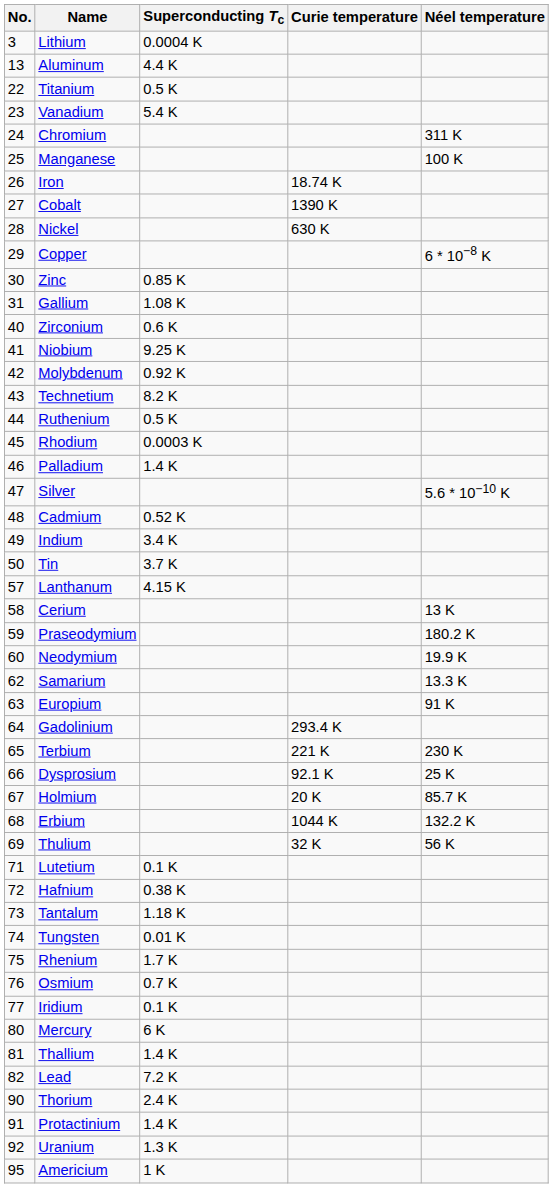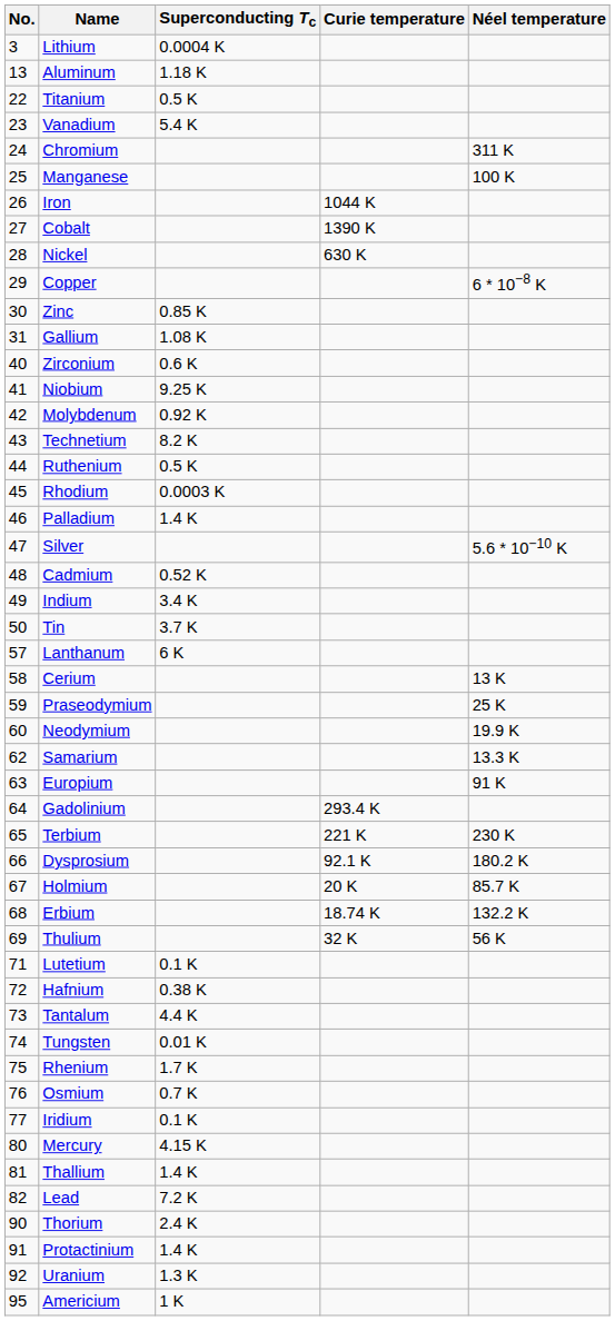 <table class="wikitable">
 <tr>
 <th>No.</th>
 <th>Name</th>
 <th>Superconducting <em>T</em><sub>c</sub></th>
 <th>Curie temperature</th>
 <th>Néel temperature</th>
 </tr>
 <tr>
 <td>3</td>
 <td><a href='#'>Lithium</a></td>
 <td>0.0004 K</td>
 <td></td>
 <td></td>
 </tr>
 <tr>
 <td>13</td>
 <td><a href='#'>Aluminum</a></td>
-<td>4.4 K</td>
+<td>1.18 K</td>
 <td></td>
 <td></td>
 </tr>
 <tr>
 <td>22</td>
 <td><a href='#'>Titanium</a></td>
 <td>0.5 K</td>
 <td></td>
 <td></td>
 </tr>
 <tr>
 <td>23</td>
 <td><a href='#'>Vanadium</a></td>
 <td>5.4 K</td>
 <td></td>
 <td></td>
 </tr>
 <tr>
 <td>24</td>
 <td><a href='#'>Chromium</a></td>
 <td></td>
 <td></td>
 <td>311 K</td>
 </tr>
 <tr>
 <td>25</td>
 <td><a href='#'>Manganese</a></td>
 <td></td>
 <td></td>
 <td>100 K</td>
 </tr>
 <tr>
 <td>26</td>
 <td><a href='#'>Iron</a></td>
 <td></td>
-<td>18.74 K</td>
+<td>1044 K</td>
 <td></td>
 </tr>
 <tr>
 <td>27</td>
 <td><a href='#'>Cobalt</a></td>
 <td></td>
 <td>1390 K</td>
 <td></td>
 </tr>
 <tr>
 <td>28</td>
 <td><a href='#'>Nickel</a></td>
 <td></td>
 <td>630 K</td>
 <td></td>
 </tr>
 <tr>
 <td>29</td>
 <td><a href='#'>Copper</a></td>
 <td></td>
 <td></td>
 <td>6 * 10<sup>−8</sup> K</td>
 </tr>
 <tr>
 <td>30</td>
 <td><a href='#'>Zinc</a></td>
 <td>0.85 K</td>
 <td></td>
 <td></td>
 </tr>
 <tr>
 <td>31</td>
 <td><a href='#'>Gallium</a></td>
 <td>1.08 K</td>
 <td></td>
 <td></td>
 </tr>
 <tr>
 <td>40</td>
 <td><a href='#'>Zirconium</a></td>
 <td>0.6 K</td>
 <td></td>
 <td></td>
 </tr>
 <tr>
 <td>41</td>
 <td><a href='#'>Niobium</a></td>
 <td>9.25 K</td>
 <td></td>
 <td></td>
 </tr>
 <tr>
 <td>42</td>
 <td><a href='#'>Molybdenum</a></td>
 <td>0.92 K</td>
 <td></td>
 <td></td>
 </tr>
 <tr>
 <td>43</td>
 <td><a href='#'>Technetium</a></td>
 <td>8.2 K</td>
 <td></td>
 <td></td>
 </tr>
 <tr>
 <td>44</td>
 <td><a href='#'>Ruthenium</a></td>
 <td>0.5 K</td>
 <td></td>
 <td></td>
 </tr>
 <tr>
 <td>45</td>
 <td><a href='#'>Rhodium</a></td>
 <td>0.0003 K</td>
 <td></td>
 <td></td>
 </tr>
 <tr>
 <td>46</td>
 <td><a href='#'>Palladium</a></td>
 <td>1.4 K</td>
 <td></td>
 <td></td>
 </tr>
 <tr>
 <td>47</td>
 <td><a href='#'>Silver</a></td>
 <td></td>
 <td></td>
 <td>5.6 * 10<sup>−10</sup> K</td>
 </tr>
 <tr>
 <td>48</td>
 <td><a href='#'>Cadmium</a></td>
 <td>0.52 K</td>
 <td></td>
 <td></td>
 </tr>
 <tr>
 <td>49</td>
 <td><a href='#'>Indium</a></td>
 <td>3.4 K</td>
 <td></td>
 <td></td>
 </tr>
 <tr>
 <td>50</td>
 <td><a href='#'>Tin</a></td>
 <td>3.7 K</td>
 <td></td>
 <td></td>
 </tr>
 <tr>
 <td>57</td>
 <td><a href='#'>Lanthanum</a></td>
-<td>4.15 K</td>
+<td>6 K</td>
 <td></td>
 <td></td>
 </tr>
 <tr>
 <td>58</td>
 <td><a href='#'>Cerium</a></td>
 <td></td>
 <td></td>
 <td>13 K</td>
 </tr>
 <tr>
 <td>59</td>
 <td><a href='#'>Praseodymium</a></td>
 <td></td>
 <td></td>
-<td>180.2 K</td>
+<td>25 K</td>
 </tr>
 <tr>
 <td>60</td>
 <td><a href='#'>Neodymium</a></td>
 <td></td>
 <td></td>
 <td>19.9 K</td>
 </tr>
 <tr>
 <td>62</td>
 <td><a href='#'>Samarium</a></td>
 <td></td>
 <td></td>
 <td>13.3 K</td>
 </tr>
 <tr>
 <td>63</td>
 <td><a href='#'>Europium</a></td>
 <td></td>
 <td></td>
 <td>91 K</td>
 </tr>
 <tr>
 <td>64</td>
 <td><a href='#'>Gadolinium</a></td>
 <td></td>
 <td>293.4 K</td>
 <td></td>
 </tr>
 <tr>
 <td>65</td>
 <td><a href='#'>Terbium</a></td>
 <td></td>
 <td>221 K</td>
 <td>230 K</td>
 </tr>
 <tr>
 <td>66</td>
 <td><a href='#'>Dysprosium</a></td>
 <td></td>
 <td>92.1 K</td>
-<td>25 K</td>
+<td>180.2 K</td>
 </tr>
 <tr>
 <td>67</td>
 <td><a href='#'>Holmium</a></td>
 <td></td>
 <td>20 K</td>
 <td>85.7 K</td>
 </tr>
 <tr>
 <td>68</td>
 <td><a href='#'>Erbium</a></td>
 <td></td>
-<td>1044 K</td>
+<td>18.74 K</td>
 <td>132.2 K</td>
 </tr>
 <tr>
 <td>69</td>
 <td><a href='#'>Thulium</a></td>
 <td></td>
 <td>32 K</td>
 <td>56 K</td>
 </tr>
 <tr>
 <td>71</td>
 <td><a href='#'>Lutetium</a></td>
 <td>0.1 K</td>
 <td></td>
 <td></td>
 </tr>
 <tr>
 <td>72</td>
 <td><a href='#'>Hafnium</a></td>
 <td>0.38 K</td>
 <td></td>
 <td></td>
 </tr>
 <tr>
 <td>73</td>
 <td><a href='#'>Tantalum</a></td>
-<td>1.18 K</td>
+<td>4.4 K</td>
 <td></td>
 <td></td>
 </tr>
 <tr>
 <td>74</td>
 <td><a href='#'>Tungsten</a></td>
 <td>0.01 K</td>
 <td></td>
 <td></td>
 </tr>
 <tr>
 <td>75</td>
 <td><a href='#'>Rhenium</a></td>
 <td>1.7 K</td>
 <td></td>
 <td></td>
 </tr>
 <tr>
 <td>76</td>
 <td><a href='#'>Osmium</a></td>
 <td>0.7 K</td>
 <td></td>
 <td></td>
 </tr>
 <tr>
 <td>77</td>
 <td><a href='#'>Iridium</a></td>
 <td>0.1 K</td>
 <td></td>
 <td></td>
 </tr>
 <tr>
 <td>80</td>
 <td><a href='#'>Mercury</a></td>
-<td>6 K</td>
+<td>4.15 K</td>
 <td></td>
 <td></td>
 </tr>
 <tr>
 <td>81</td>
 <td><a href='#'>Thallium</a></td>
 <td>1.4 K</td>
 <td></td>
 <td></td>
 </tr>
 <tr>
 <td>82</td>
 <td><a href='#'>Lead</a></td>
 <td>7.2 K</td>
 <td></td>
 <td></td>
 </tr>
 <tr>
 <td>90</td>
 <td><a href='#'>Thorium</a></td>
 <td>2.4 K</td>
 <td></td>
 <td></td>
 </tr>
 <tr>
 <td>91</td>
 <td><a href='#'>Protactinium</a></td>
 <td>1.4 K</td>
 <td></td>
 <td></td>
 </tr>
 <tr>
 <td>92</td>
 <td><a href='#'>Uranium</a></td>
 <td>1.3 K</td>
 <td></td>
 <td></td>
 </tr>
 <tr>
 <td>95</td>
 <td><a href='#'>Americium</a></td>
 <td>1 K</td>
 <td></td>
 <td></td>
 </tr>
 </table>
